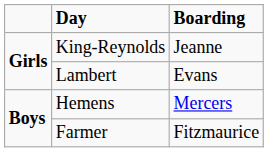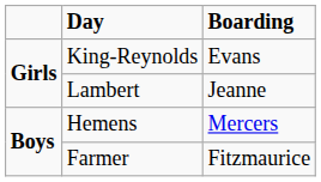 <table class="wikitable">
 <tr>
 <td></td>
 <td><strong>Day</strong></td>
 <td><strong>Boarding</strong></td>
 </tr>
 <tr>
 <td rowspan="2"><strong>Girls</strong></td>
 <td>King-Reynolds</td>
-<td>Jeanne</td>
+<td>Evans</td>
 </tr>
 <tr>
 <td>Lambert</td>
-<td>Evans</td>
+<td>Jeanne</td>
 </tr>
 <tr>
 <td rowspan="2"><strong>Boys</strong></td>
 <td>Hemens</td>
 <td><a href='#'>Mercers</a></td>
 </tr>
 <tr>
 <td>Farmer</td>
 <td>Fitzmaurice</td>
 </tr>
 </table>
